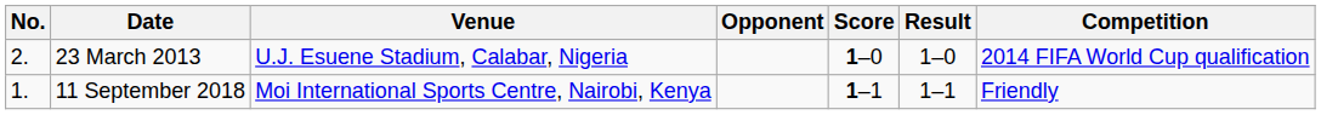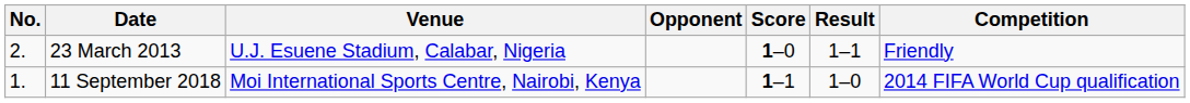 <table class="wikitable" style="font-size:100%;">
 <tr>
 <th>No.</th>
 <th>Date</th>
 <th>Venue</th>
 <th>Opponent</th>
 <th>Score</th>
 <th>Result</th>
 <th>Competition</th>
 </tr>
 <tr>
 <td>2.</td>
 <td>23 March 2013</td>
 <td><a href='#'>U.J. Esuene Stadium</a>, <a href='#'>Calabar</a>, <a href='#'>Nigeria</a></td>
 <td></td>
 <td align=center><strong>1</strong>–0</td>
-<td align=center>1–0</td>
-<td><a href='#'>2014 FIFA World Cup qualification</a></td>
+<td align=center>1–1</td>
+<td><a href='#'>Friendly</a></td>
 </tr>
 <tr>
 <td>1.</td>
 <td>11 September 2018</td>
 <td><a href='#'>Moi International Sports Centre</a>, <a href='#'>Nairobi</a>, <a href='#'>Kenya</a></td>
 <td></td>
 <td align=center><strong>1</strong>–1</td>
-<td align=center>1–1</td>
-<td><a href='#'>Friendly</a></td>
+<td align=center>1–0</td>
+<td><a href='#'>2014 FIFA World Cup qualification</a></td>
 </tr>
 </table>
